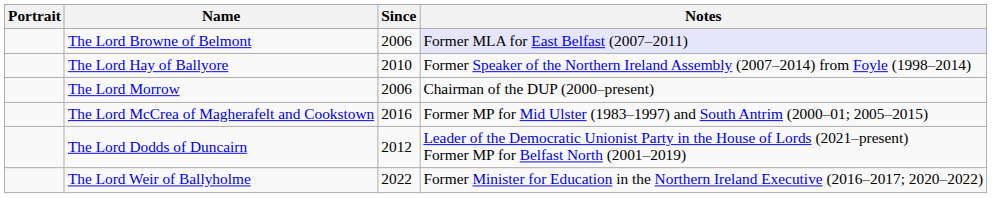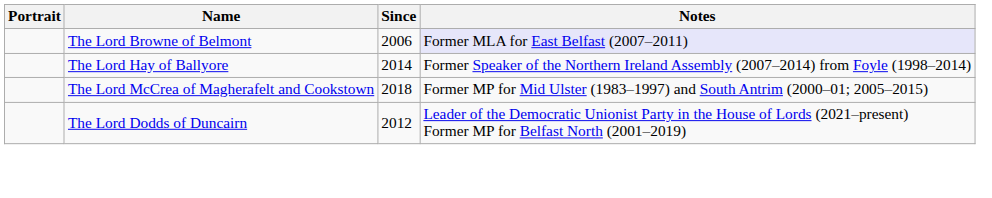 <table class="wikitable" |align=center>
 <tr>
 <th>Portrait</th>
 <th>Name</th>
 <th>Since</th>
 <th>Notes</th>
 </tr>
 <tr>
 <td></td>
 <td><a href='#'>The Lord Browne of Belmont</a></td>
 <td>2006</td>
 <td style="background: lavender;">Former MLA for <a href='#'>East Belfast</a> (2007–2011)</td>
 </tr>
 <tr>
 <td></td>
 <td><a href='#'>The Lord Hay of Ballyore</a></td>
-<td>2010</td>
+<td>2014</td>
 <td>Former <a href='#'>Speaker of the Northern Ireland Assembly</a> (2007–2014) from <a href='#'>Foyle</a> (1998–2014)</td>
 </tr>
 <tr>
 <td></td>
-<td><a href='#'>The Lord Morrow</a></td>
-<td>2006</td>
-<td>Chairman of the DUP (2000–present)</td>
-</tr>
-<tr>
-<td></td>
 <td><a href='#'>The Lord McCrea of Magherafelt and Cookstown</a></td>
-<td>2016</td>
+<td>2018</td>
 <td>Former MP for <a href='#'>Mid Ulster</a> (1983–1997) and <a href='#'>South Antrim</a> (2000–01; 2005–2015)</td>
 </tr>
 <tr>
 <td></td>
 <td><a href='#'>The Lord Dodds of Duncairn</a></td>
 <td>2012</td>
 <td><a href='#'>Leader of the Democratic Unionist Party in the House of Lords</a> (2021–present)<br>Former MP for <a href='#'>Belfast North</a> (2001–2019)</td>
 </tr>
-<tr>
-<td></td>
-<td><a href='#'>The Lord Weir of Ballyholme</a></td>
-<td>2022</td>
-<td>Former <a href='#'>Minister for Education</a> in the <a href='#'>Northern Ireland Executive</a> (2016–2017; 2020–2022)</td>
-</tr>
 </table>
